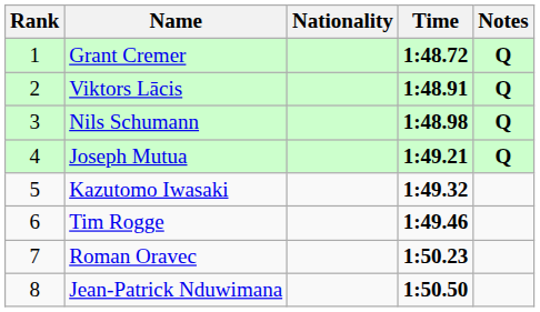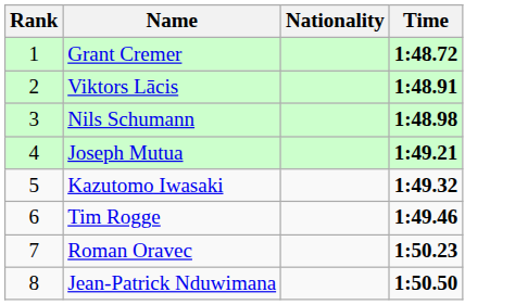 <table class="wikitable sortable" style="text-align:center">
 <tr>
 <th>Rank</th>
 <th>Name</th>
 <th>Nationality</th>
 <th>Time</th>
-<th>Notes</th>
 </tr>
 <tr bgcolor=ccffcc>
 <td>1</td>
 <td align=left><a href='#'>Grant Cremer</a></td>
 <td align=left></td>
 <td><strong>1:48.72</strong></td>
-<td><strong>Q</strong></td>
 </tr>
 <tr bgcolor=ccffcc>
 <td>2</td>
 <td align=left><a href='#'>Viktors Lācis</a></td>
 <td align=left></td>
 <td><strong>1:48.91</strong></td>
-<td><strong>Q</strong></td>
 </tr>
 <tr bgcolor=ccffcc>
 <td>3</td>
 <td align=left><a href='#'>Nils Schumann</a></td>
 <td align=left></td>
 <td><strong>1:48.98</strong></td>
-<td><strong>Q</strong></td>
 </tr>
 <tr bgcolor=ccffcc>
 <td>4</td>
 <td align=left><a href='#'>Joseph Mutua</a></td>
 <td align=left></td>
 <td><strong>1:49.21</strong></td>
-<td><strong>Q</strong></td>
 </tr>
 <tr>
 <td>5</td>
 <td align=left><a href='#'>Kazutomo Iwasaki</a></td>
 <td align=left></td>
 <td><strong>1:49.32</strong></td>
-<td></td>
 </tr>
 <tr>
 <td>6</td>
 <td align=left><a href='#'>Tim Rogge</a></td>
 <td align=left></td>
 <td><strong>1:49.46</strong></td>
-<td></td>
 </tr>
 <tr>
 <td>7</td>
 <td align=left><a href='#'>Roman Oravec</a></td>
 <td align=left></td>
 <td><strong>1:50.23</strong></td>
-<td></td>
 </tr>
 <tr>
 <td>8</td>
 <td align=left><a href='#'>Jean-Patrick Nduwimana</a></td>
 <td align=left></td>
 <td><strong>1:50.50</strong></td>
-<td></td>
 </tr>
 </table>
